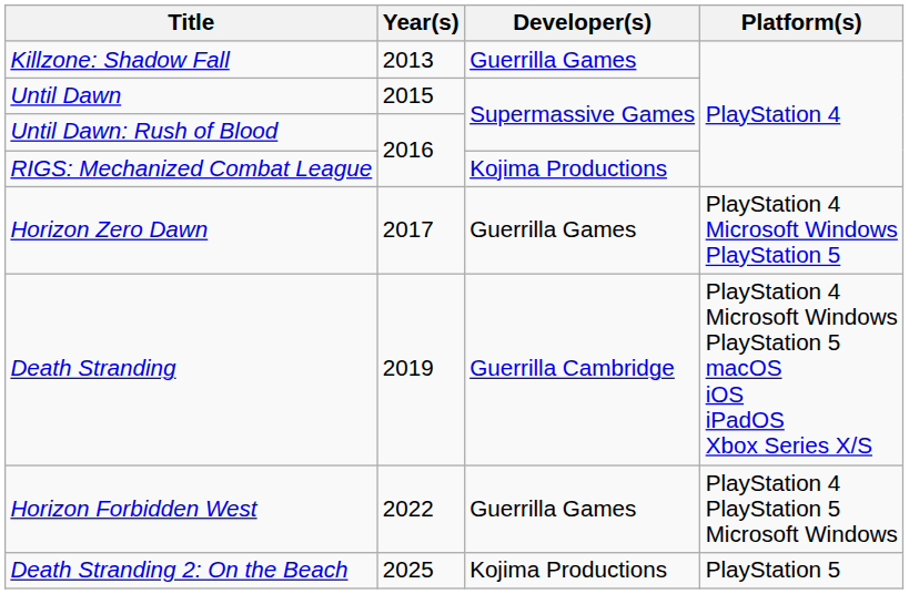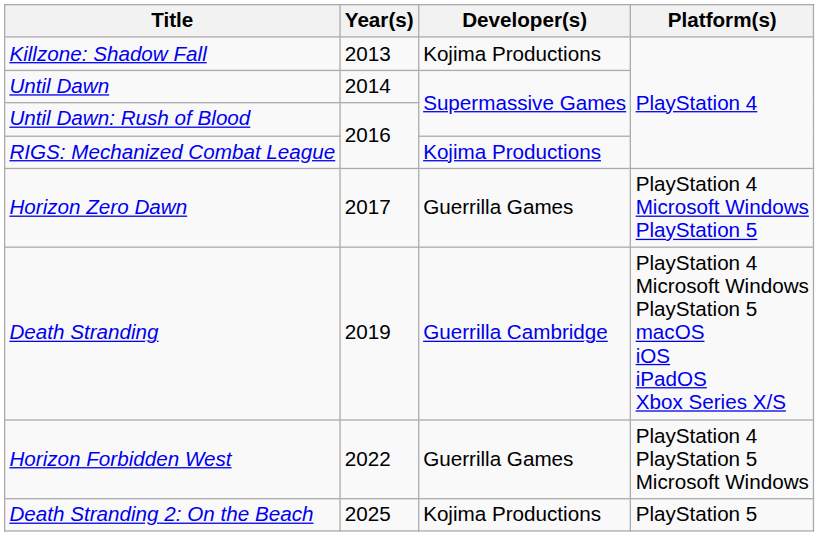 <table class="wikitable sortable">
 <tr>
 <th>Title</th>
 <th>Year(s)</th>
 <th>Developer(s)</th>
 <th>Platform(s)</th>
 </tr>
 <tr>
 <td><em><a href='#'>Killzone: Shadow Fall</a></em></td>
 <td>2013</td>
-<td><a href='#'>Guerrilla Games</a></td>
+<td>Kojima Productions</td>
 <td rowspan="4"><a href='#'>PlayStation 4</a></td>
 </tr>
 <tr>
 <td><em><a href='#'>Until Dawn</a></em></td>
-<td>2015</td>
+<td>2014</td>
 <td rowspan="2"><a href='#'>Supermassive Games</a></td>
 </tr>
 <tr>
 <td><em><a href='#'>Until Dawn: Rush of Blood</a></em></td>
 <td rowspan="2">2016</td>
 </tr>
 <tr>
 <td><em><a href='#'>RIGS: Mechanized Combat League</a></em></td>
 <td><a href='#'>Kojima Productions</a></td>
 </tr>
 <tr>
 <td><em><a href='#'>Horizon Zero Dawn</a></em></td>
 <td>2017</td>
 <td>Guerrilla Games</td>
 <td rowspan="1">PlayStation 4<br><a href='#'>Microsoft Windows</a><br><a href='#'>PlayStation 5</a></td>
 </tr>
 <tr>
 <td><em><a href='#'>Death Stranding</a></em></td>
 <td>2019</td>
 <td><a href='#'>Guerrilla Cambridge</a></td>
 <td rowspan="1">PlayStation 4<br>Microsoft Windows<br>PlayStation 5<br><a href='#'>macOS</a><br><a href='#'>iOS</a><br><a href='#'>iPadOS</a><br><a href='#'>Xbox Series X/S</a></td>
 </tr>
 <tr>
 <td><em><a href='#'>Horizon Forbidden West</a></em></td>
 <td>2022</td>
 <td>Guerrilla Games</td>
 <td rowspan="1">PlayStation 4<br>PlayStation 5<br>Microsoft Windows</td>
 </tr>
 <tr>
 <td><em><a href='#'>Death Stranding 2: On the Beach</a></em></td>
 <td>2025</td>
 <td>Kojima Productions</td>
 <td>PlayStation 5</td>
 </tr>
 </table>
